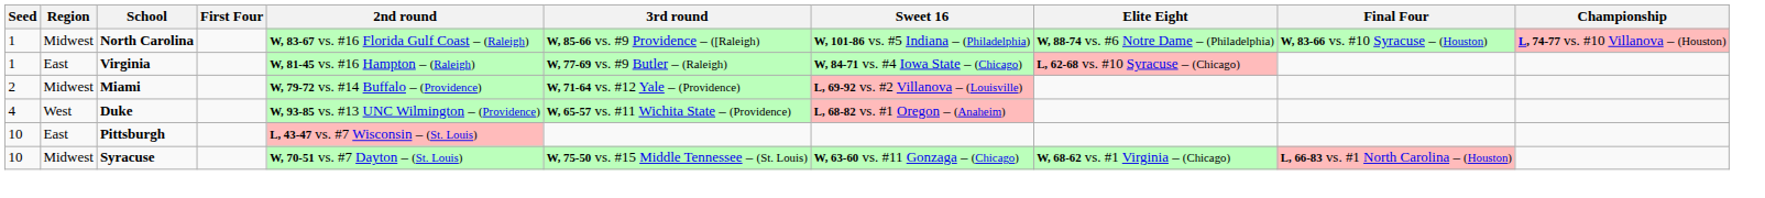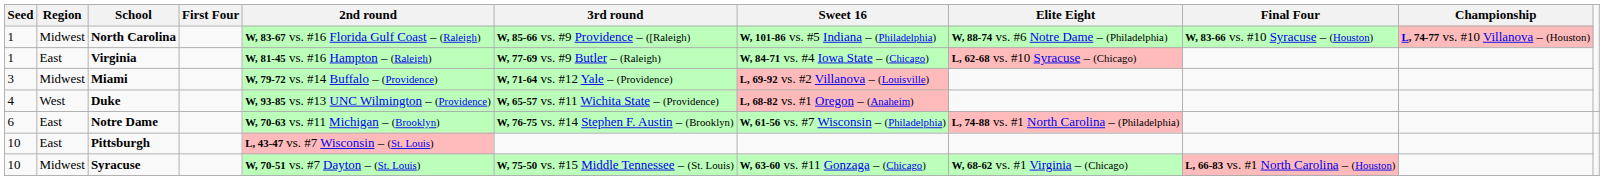 <table class="sortable wikitable" style="white-space:nowrap; font-size:90%;">
 <tr>
 <th>Seed</th>
 <th>Region</th>
 <th>School</th>
 <th>First Four</th>
 <th>2nd round</th>
 <th>3rd round</th>
 <th>Sweet 16</th>
 <th>Elite Eight</th>
 <th>Final Four</th>
 <th>Championship</th>
 </tr>
 <tr>
 <td>1</td>
 <td>Midwest</td>
 <td><strong>North Carolina</strong></td>
 <td></td>
 <td style="background:#bfb;"><small><strong>W, 83-67</strong></small> vs. #16 <a href='#'>Florida Gulf Coast</a> – <small>(<a href='#'>Raleigh</a>)</small></td>
 <td style="background:#bfb;"><small><strong>W, 85-66</strong></small> vs. #9 <a href='#'>Providence</a> – <small>([Raleigh)</small></td>
 <td style="background:#bfb;"><small><strong>W, 101-86</strong></small> vs. #5 <a href='#'>Indiana</a> – <small>(<a href='#'>Philadelphia</a>)</small></td>
 <td style="background:#bfb;"><small><strong>W, 88-74</strong></small> vs. #6 <a href='#'>Notre Dame</a> – <small>(Philadelphia)</small></td>
 <td style="background:#bfb;"><small><strong>W, 83-66</strong></small> vs. #10 <a href='#'>Syracuse</a> – <small>(<a href='#'>Houston</a>)</small></td>
 <td style="background:#fbb;"><small><strong><a href='#'>L</a>, 74-77</strong></small> vs. #10 <a href='#'>Villanova</a> – <small>(Houston)</small></td>
 </tr>
 <tr>
 <td>1</td>
 <td>East</td>
 <td><strong>Virginia</strong></td>
 <td></td>
 <td style="background:#bfb;"><small><strong>W, 81-45</strong></small> vs. #16 <a href='#'>Hampton</a> – <small>(<a href='#'>Raleigh</a>)</small></td>
 <td style="background:#bfb;"><small><strong>W, 77-69</strong></small> vs. #9 <a href='#'>Butler</a> – <small>(Raleigh)</small></td>
 <td style="background:#bfb;"><small><strong>W, 84-71</strong></small> vs. #4 <a href='#'>Iowa State</a> – <small>(<a href='#'>Chicago</a>)</small></td>
 <td style="background:#fbb;"><small><strong>L, 62-68</strong></small> vs. #10 <a href='#'>Syracuse</a> – <small>(Chicago)</small></td>
 <td></td>
 <td></td>
 </tr>
 <tr>
-<td>2</td>
+<td>3</td>
 <td>Midwest</td>
 <td><strong>Miami</strong></td>
 <td></td>
 <td style="background:#bfb;"><small><strong>W, 79-72</strong></small> vs. #14 <a href='#'>Buffalo</a> – <small>(<a href='#'>Providence</a>)</small></td>
 <td style="background:#bfb;"><small><strong>W, 71-64</strong></small> vs. #12 <a href='#'>Yale</a> – <small>(Providence)</small></td>
 <td style="background:#fbb;"><small><strong>L, 69-92</strong></small> vs. #2 <a href='#'>Villanova</a> – <small>(<a href='#'>Louisville</a>)</small></td>
 <td></td>
 <td></td>
 <td></td>
 </tr>
 <tr>
 <td>4</td>
 <td>West</td>
 <td><strong>Duke</strong></td>
 <td></td>
 <td style="background:#bfb;"><small><strong>W, 93-85</strong></small> vs. #13 <a href='#'>UNC Wilmington</a> – <small>(<a href='#'>Providence</a>)</small></td>
 <td style="background:#bfb;"><small><strong>W, 65-57</strong></small> vs. #11 <a href='#'>Wichita State</a> – <small>(Providence)</small></td>
 <td style="background:#fbb;"><small><strong>L, 68-82</strong></small> vs. #1 <a href='#'>Oregon</a> – <small>(<a href='#'>Anaheim</a>)</small></td>
+<td></td>
+<td></td>
+<td></td>
+</tr>
+<tr>
+<td>6</td>
+<td>East</td>
+<td><strong>Notre Dame</strong></td>
+<td></td>
+<td style="background:#bfb;"><small><strong>W, 70-63</strong></small> vs. #11 <a href='#'>Michigan</a> – <small>(<a href='#'>Brooklyn</a>)</small></td>
+<td style="background:#bfb;"><small><strong>W, 76-75</strong></small> vs. #14 <a href='#'>Stephen F. Austin</a> – <small>(Brooklyn)</small></td>
+<td style="background:#bfb;"><small><strong>W, 61-56</strong></small> vs. #7 <a href='#'>Wisconsin</a> – <small>(<a href='#'>Philadelphia</a>)</small></td>
+<td style="background:#fbb;"><small><strong>L, 74-88</strong></small> vs. #1 <a href='#'>North Carolina</a> – <small>(Philadelphia)</small></td>
 <td></td>
 <td></td>
 <td></td>
 </tr>
 <tr>
 <td>10</td>
 <td>East</td>
 <td><strong>Pittsburgh</strong></td>
 <td></td>
 <td style="background:#fbb;"><small><strong>L, 43-47</strong></small> vs. #7 <a href='#'>Wisconsin</a> – <small>(<a href='#'>St. Louis</a>)</small></td>
 <td></td>
 <td></td>
 <td></td>
 <td></td>
 <td></td>
 </tr>
 <tr>
 <td>10</td>
 <td>Midwest</td>
 <td><strong>Syracuse</strong></td>
 <td></td>
 <td style="background:#bfb;"><small><strong>W, 70-51</strong></small> vs. #7 <a href='#'>Dayton</a> – <small>(<a href='#'>St. Louis</a>)</small></td>
 <td style="background:#bfb;"><small><strong>W, 75-50</strong></small> vs. #15 <a href='#'>Middle Tennessee</a> – <small>(St. Louis)</small></td>
 <td style="background:#bfb;"><small><strong>W, 63-60</strong></small> vs. #11 <a href='#'>Gonzaga</a> – <small>(<a href='#'>Chicago</a>)</small></td>
 <td style="background:#bfb;"><small><strong>W, 68-62</strong></small> vs. #1 <a href='#'>Virginia</a> – <small>(Chicago)</small></td>
 <td style="background:#fbb;"><small><strong>L, 66-83</strong></small> vs. #1 <a href='#'>North Carolina</a> – <small>(<a href='#'>Houston</a>)</small></td>
 <td></td>
 </tr>
 </table>
